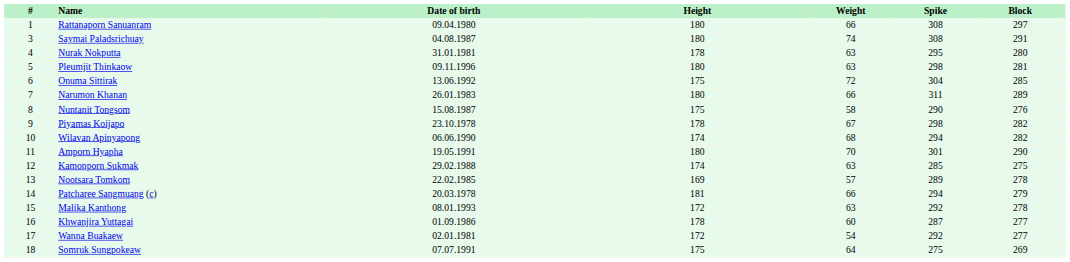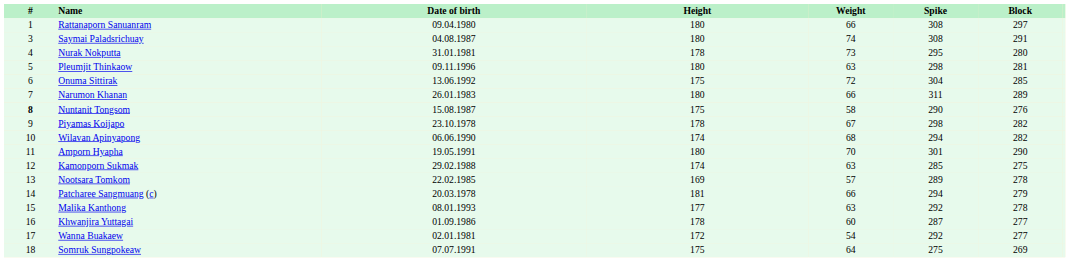 <table border=0 cellpadding=2 cellspacing=0  |- bgcolor=#FFECCE style="text-align:center; font-size:90%;" width=100%>
 <tr bgcolor=#BBF0C9>
 <th width=5%>#</th>
 <th width=25% align=left>Name</th>
 <th width=25%>Date of birth</th>
 <th width=21%>Height</th>
 <th width=8%>Weight</th>
 <th width=8%>Spike</th>
 <th width=8%>Block</th>
 <th></th>
 </tr>
 <tr bgcolor=#E7FAEC>
 <td>1</td>
 <td align=left><a href='#'>Rattanaporn Sanuanram</a></td>
 <td>09.04.1980</td>
 <td>180</td>
 <td>66</td>
 <td>308</td>
 <td>297</td>
 <td></td>
 </tr>
 <tr bgcolor=#E7FAEC>
 <td>3</td>
 <td align=left><a href='#'>Saymai Paladsrichuay</a></td>
 <td>04.08.1987</td>
 <td>180</td>
 <td>74</td>
 <td>308</td>
 <td>291</td>
 <td></td>
 </tr>
 <tr bgcolor=#E7FAEC>
 <td>4</td>
 <td align=left><a href='#'>Nurak Nokputta</a></td>
 <td>31.01.1981</td>
 <td>178</td>
-<td>63</td>
+<td>73</td>
 <td>295</td>
 <td>280</td>
 <td></td>
 </tr>
 <tr bgcolor=#E7FAEC>
 <td>5</td>
 <td align=left><a href='#'>Pleumjit Thinkaow</a></td>
 <td>09.11.1996</td>
 <td>180</td>
 <td>63</td>
 <td>298</td>
 <td>281</td>
 <td></td>
 </tr>
 <tr bgcolor=#E7FAEC>
 <td>6</td>
 <td align=left><a href='#'>Onuma Sittirak</a></td>
 <td>13.06.1992</td>
 <td>175</td>
 <td>72</td>
 <td>304</td>
 <td>285</td>
 <td></td>
 </tr>
 <tr bgcolor=#E7FAEC>
 <td>7</td>
 <td align=left><a href='#'>Narumon Khanan</a></td>
 <td>26.01.1983</td>
 <td>180</td>
 <td>66</td>
 <td>311</td>
 <td>289</td>
 <td></td>
 </tr>
 <tr bgcolor=#E7FAEC>
-<td>8</td>
+<td><strong>8</strong></td>
 <td align=left><a href='#'>Nuntanit Tongsom</a></td>
 <td>15.08.1987</td>
 <td>175</td>
 <td>58</td>
 <td>290</td>
 <td>276</td>
 <td></td>
 </tr>
 <tr bgcolor=#E7FAEC>
 <td>9</td>
 <td align=left><a href='#'>Piyamas Koijapo</a></td>
 <td>23.10.1978</td>
 <td>178</td>
 <td>67</td>
 <td>298</td>
 <td>282</td>
 <td></td>
 </tr>
 <tr bgcolor=#E7FAEC>
 <td>10</td>
 <td align=left><a href='#'>Wilavan Apinyapong</a></td>
 <td>06.06.1990</td>
 <td>174</td>
 <td>68</td>
 <td>294</td>
 <td>282</td>
 <td></td>
 </tr>
 <tr bgcolor=#E7FAEC>
 <td>11</td>
 <td align=left><a href='#'>Amporn Hyapha</a></td>
 <td>19.05.1991</td>
 <td>180</td>
 <td>70</td>
 <td>301</td>
 <td>290</td>
 <td></td>
 </tr>
 <tr bgcolor=#E7FAEC>
 <td>12</td>
 <td align=left><a href='#'>Kamonporn Sukmak</a></td>
 <td>29.02.1988</td>
 <td>174</td>
 <td>63</td>
 <td>285</td>
 <td>275</td>
 <td></td>
 </tr>
 <tr bgcolor=#E7FAEC>
 <td>13</td>
 <td align=left><a href='#'>Nootsara Tomkom</a></td>
 <td>22.02.1985</td>
 <td>169</td>
 <td>57</td>
 <td>289</td>
 <td>278</td>
 <td></td>
 </tr>
 <tr bgcolor=#E7FAEC>
 <td>14</td>
 <td align=left><a href='#'>Patcharee Sangmuang</a> (<a href='#'>c</a>)</td>
 <td>20.03.1978</td>
 <td>181</td>
 <td>66</td>
 <td>294</td>
 <td>279</td>
 <td></td>
 </tr>
 <tr bgcolor=#E7FAEC>
 <td>15</td>
 <td align=left><a href='#'>Malika Kanthong</a></td>
 <td>08.01.1993</td>
-<td>172</td>
+<td>177</td>
 <td>63</td>
 <td>292</td>
 <td>278</td>
 <td></td>
 </tr>
 <tr bgcolor=#E7FAEC>
 <td>16</td>
 <td align=left><a href='#'>Khwanjira Yuttagai</a></td>
 <td>01.09.1986</td>
 <td>178</td>
 <td>60</td>
 <td>287</td>
 <td>277</td>
 <td></td>
 </tr>
 <tr bgcolor=#E7FAEC>
 <td>17</td>
 <td align=left><a href='#'>Wanna Buakaew</a></td>
 <td>02.01.1981</td>
 <td>172</td>
 <td>54</td>
 <td>292</td>
 <td>277</td>
 <td></td>
 </tr>
 <tr bgcolor=#E7FAEC>
 <td>18</td>
 <td align=left><a href='#'>Somruk Sungpokeaw</a></td>
 <td>07.07.1991</td>
 <td>175</td>
 <td>64</td>
 <td>275</td>
 <td>269</td>
 <td></td>
 </tr>
 </table>
